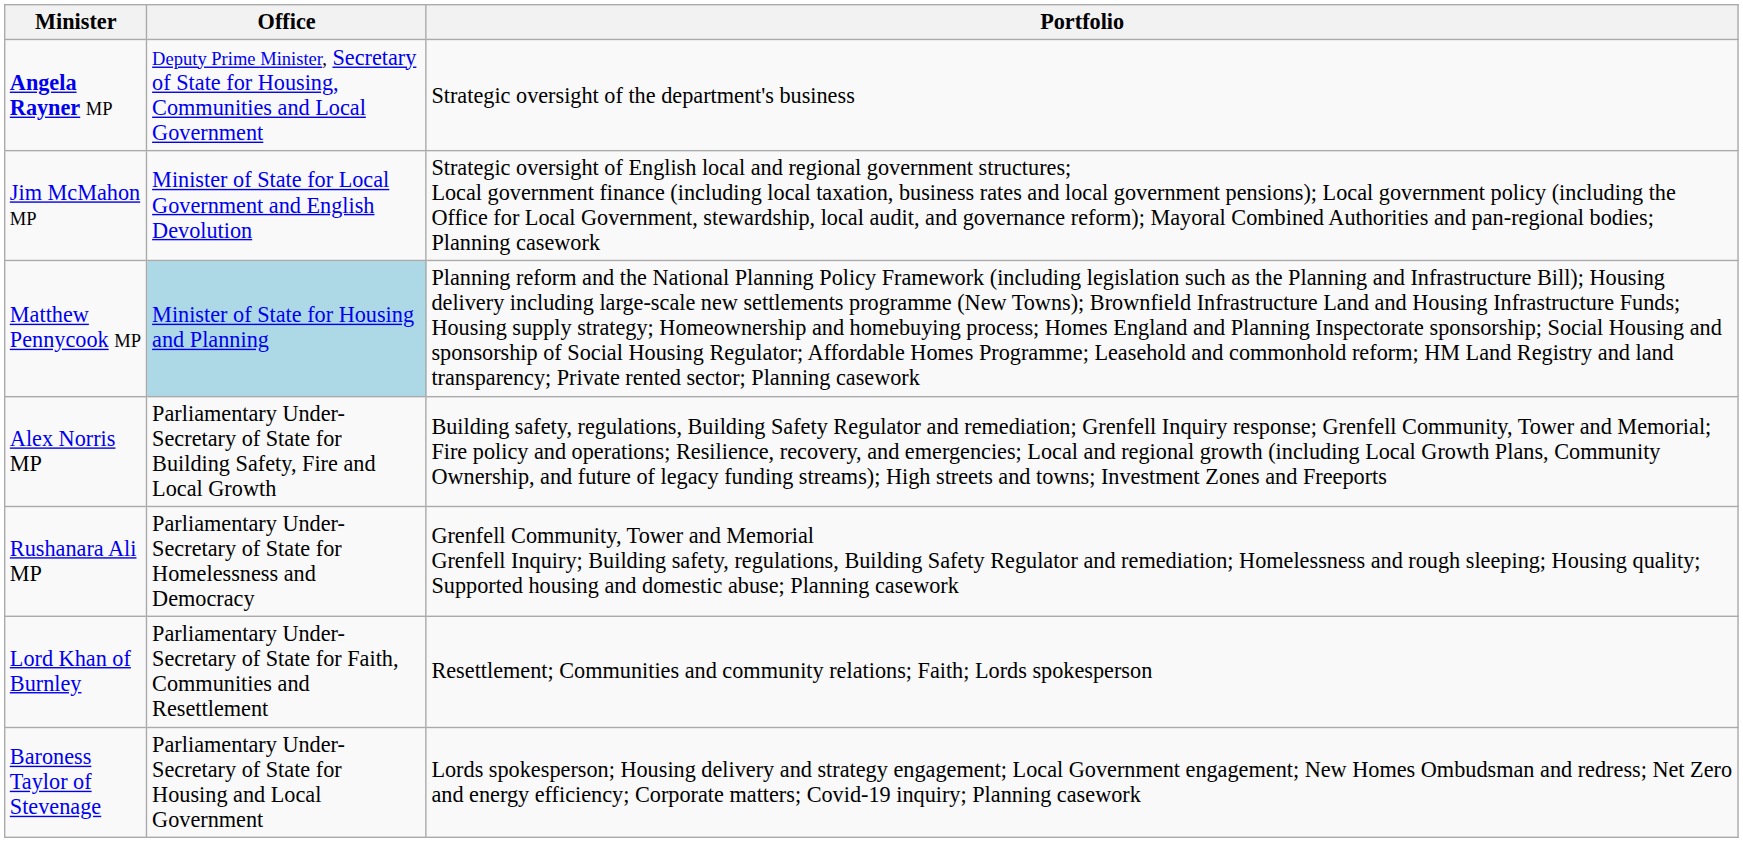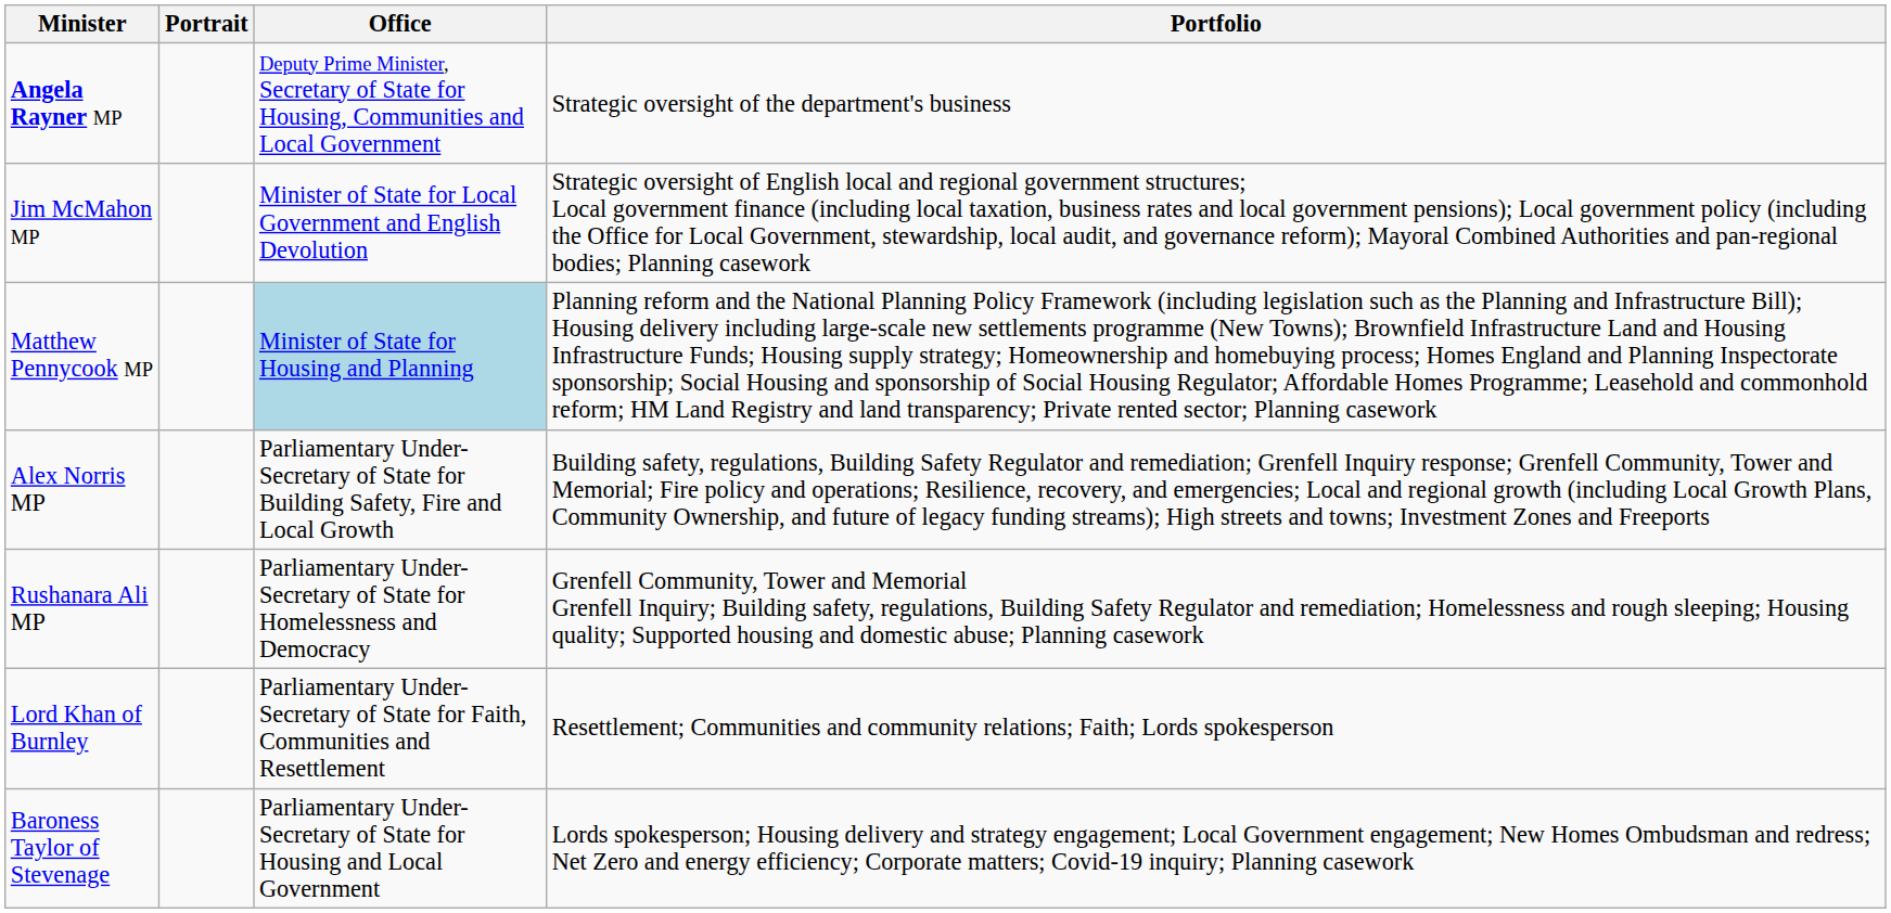 <table class=wikitable>
 <tr>
 <th width=95x>Minister</th>
+<th>Portrait</th>
 <th>Office</th>
 <th>Portfolio</th>
 </tr>
 <tr>
 <td><strong><a href='#'>Angela Rayner</a></strong> <small>MP</small></td>
+<td></td>
 <td><small><a href='#'>Deputy Prime Minister</a>,</small> <a href='#'>Secretary of State for Housing, Communities and Local Government</a></td>
 <td>Strategic oversight of the department's business</td>
 </tr>
 <tr>
 <td><a href='#'>Jim McMahon</a> <small>MP</small></td>
+<td></td>
 <td><a href='#'>Minister of State for Local Government and English Devolution</a></td>
 <td>Strategic oversight of English local and regional government structures;<br>Local government finance (including local taxation, business rates and local government pensions); Local government policy (including the Office for Local Government, stewardship, local audit, and governance reform); Mayoral Combined Authorities and pan-regional bodies; Planning casework</td>
 </tr>
 <tr>
 <td><a href='#'>Matthew Pennycook</a> <small>MP</small></td>
+<td></td>
 <td style="background: lightblue;"><a href='#'>Minister of State for Housing and Planning</a></td>
 <td>Planning reform and the National Planning Policy Framework (including legislation such as the Planning and Infrastructure Bill); Housing delivery including large-scale new settlements programme (New Towns); Brownfield Infrastructure Land and Housing Infrastructure Funds; Housing supply strategy; Homeownership and homebuying process; Homes England and Planning Inspectorate sponsorship; Social Housing and sponsorship of Social Housing Regulator; Affordable Homes Programme; Leasehold and commonhold reform; HM Land Registry and land transparency; Private rented sector; Planning casework</td>
 </tr>
 <tr>
 <td><a href='#'>Alex Norris</a> MP</td>
+<td></td>
 <td>Parliamentary Under-Secretary of State for Building Safety, Fire and Local Growth</td>
 <td>Building safety, regulations, Building Safety Regulator and remediation; Grenfell Inquiry response; Grenfell Community, Tower and Memorial; Fire policy and operations; Resilience, recovery, and emergencies; Local and regional growth (including Local Growth Plans, Community Ownership, and future of legacy funding streams); High streets and towns; Investment Zones and Freeports</td>
 </tr>
 <tr>
 <td><a href='#'>Rushanara Ali</a> MP</td>
+<td></td>
 <td>Parliamentary Under-Secretary of State for Homelessness and Democracy</td>
 <td>Grenfell Community, Tower and Memorial<br>Grenfell Inquiry; Building safety, regulations, Building Safety Regulator and remediation; Homelessness and rough sleeping; Housing quality; Supported housing and domestic abuse; Planning casework</td>
 </tr>
 <tr>
 <td><a href='#'>Lord Khan of Burnley</a></td>
+<td></td>
 <td>Parliamentary Under-Secretary of State for Faith, Communities and Resettlement</td>
 <td>Resettlement; Communities and community relations; Faith; Lords spokesperson</td>
 </tr>
 <tr>
 <td><a href='#'> Baroness Taylor of Stevenage</a></td>
+<td></td>
 <td>Parliamentary Under-Secretary of State for Housing and Local Government</td>
 <td>Lords spokesperson; Housing delivery and strategy engagement; Local Government engagement; New Homes Ombudsman and redress; Net Zero and energy efficiency; Corporate matters; Covid-19 inquiry; Planning casework</td>
 </tr>
 </table>
